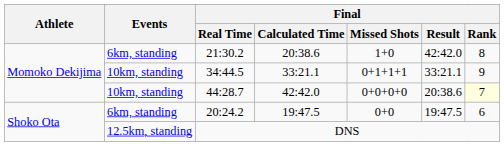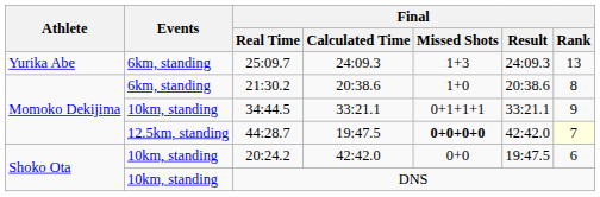 <table class="wikitable" style="font-size:100%">
 <tr>
 <th rowspan="2">Athlete</th>
 <th rowspan="2">Events</th>
 <th colspan="5">Final</th>
 </tr>
 <tr>
 <th>Real Time</th>
 <th>Calculated Time</th>
 <th>Missed Shots</th>
 <th>Result</th>
 <th>Rank</th>
 </tr>
 <tr>
+<td><a href='#'>Yurika Abe</a></td>
+<td><a href='#'>6km, standing</a></td>
+<td align="center">25:09.7</td>
+<td align="center">24:09.3</td>
+<td align="center">1+3</td>
+<td align="center">24:09.3</td>
+<td align="center">13</td>
+</tr>
+<tr>
 <td rowspan=3><a href='#'>Momoko Dekijima</a></td>
 <td><a href='#'>6km, standing</a></td>
 <td align="center">21:30.2</td>
 <td align="center">20:38.6</td>
 <td align="center">1+0</td>
-<td align="center">42:42.0</td>
+<td align="center">20:38.6</td>
 <td align="center">8</td>
 </tr>
 <tr>
 <td><a href='#'>10km, standing</a></td>
 <td align="center">34:44.5</td>
 <td align="center">33:21.1</td>
 <td align="center">0+1+1+1</td>
 <td align="center">33:21.1</td>
 <td align="center">9</td>
 </tr>
 <tr>
-<td><a href='#'>10km, standing</a></td>
+<td><a href='#'>12.5km, standing</a></td>
 <td align="center">44:28.7</td>
+<td align="center">19:47.5</td>
+<td align="center"><strong>0+0+0+0</strong></td>
 <td align="center">42:42.0</td>
-<td align="center">0+0+0+0</td>
-<td align="center">20:38.6</td>
 <td align="center" style="background: lightyellow;">7</td>
 </tr>
 <tr>
 <td rowspan=2><a href='#'>Shoko Ota</a></td>
-<td><a href='#'>6km, standing</a></td>
+<td><a href='#'>10km, standing</a></td>
 <td align="center">20:24.2</td>
-<td align="center">19:47.5</td>
+<td align="center">42:42.0</td>
 <td align="center">0+0</td>
 <td align="center">19:47.5</td>
 <td align="center">6</td>
 </tr>
 <tr>
-<td><a href='#'>12.5km, standing</a></td>
+<td><a href='#'>10km, standing</a></td>
 <td align="center" colspan=5>DNS</td>
 </tr>
 </table>
